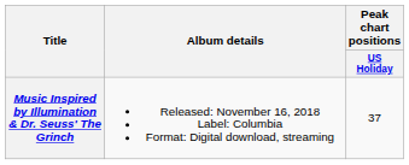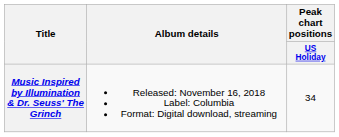 <table class="wikitable plainrowheaders" style="text-align:center;">
 <tr>
 <th scope="col" rowspan="2" style="width:8em;">Title</th>
 <th scope="col" rowspan="2" style="width:20em;">Album details</th>
 <th scope="col" colspan="1">Peak chart positions</th>
 </tr>
 <tr>
 <th scope="col" style="width:2.5em;font-size:85%;"><a href='#'>US<br>Holiday</a><br></th>
 </tr>
 <tr>
 <th scope="row"><em><a href='#'>Music Inspired by Illumination & Dr. Seuss' The Grinch</a></em></th>
 <td><br><ul><li>Released: November 16, 2018</li><li>Label: Columbia</li><li>Format: Digital download, streaming</li></ul></td>
-<td>37</td>
+<td>34</td>
 </tr>
 </table>
